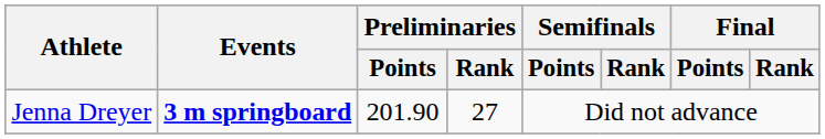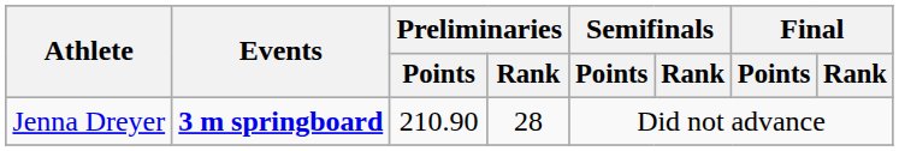 <table class=wikitable style="font-size:90%">
 <tr>
 <th rowspan="2">Athlete</th>
 <th rowspan="2">Events</th>
 <th colspan="2">Preliminaries</th>
 <th colspan="2">Semifinals</th>
 <th colspan="2">Final</th>
 </tr>
 <tr style="font-size:95%">
 <th>Points</th>
 <th>Rank</th>
 <th>Points</th>
 <th>Rank</th>
 <th>Points</th>
 <th>Rank</th>
 </tr>
 <tr align=center>
 <td align=left><a href='#'>Jenna Dreyer</a></td>
 <td align=left><strong><a href='#'>3 m springboard</a></strong></td>
-<td>201.90</td>
-<td>27</td>
+<td>210.90</td>
+<td>28</td>
 <td colspan=4>Did not advance</td>
 </tr>
 </table>
